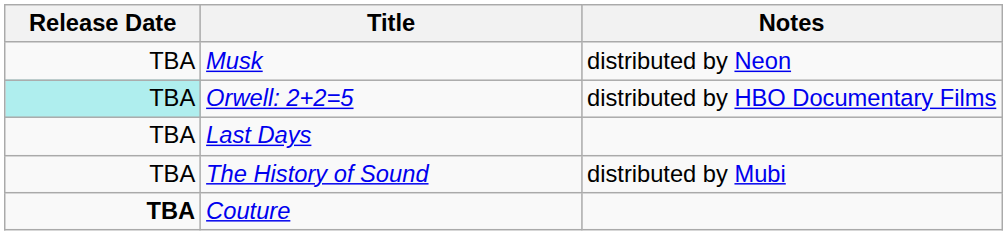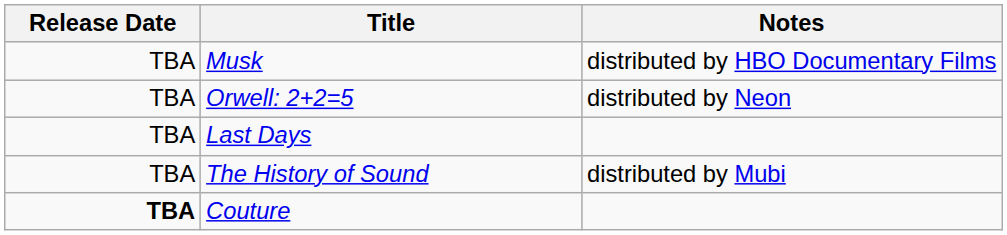 <table class="wikitable sortable">
 <tr>
 <th style="width:125px;">Release Date</th>
 <th style="width:250px;">Title</th>
 <th>Notes</th>
 </tr>
 <tr>
 <td style="text-align:right;">TBA</td>
 <td><em><a href='#'>Musk</a></em></td>
-<td>distributed by <a href='#'>Neon</a></td>
+<td>distributed by <a href='#'>HBO Documentary Films</a></td>
 </tr>
 <tr>
-<td style="background: paleturquoise; text-align:right;">TBA</td>
+<td style="text-align:right;">TBA</td>
 <td><em><a href='#'>Orwell: 2+2=5</a></em></td>
-<td>distributed by <a href='#'>HBO Documentary Films</a></td>
+<td>distributed by <a href='#'>Neon</a></td>
 </tr>
 <tr>
 <td style="text-align:right;">TBA</td>
 <td><em><a href='#'>Last Days</a></em></td>
 <td></td>
 </tr>
 <tr>
 <td style="text-align:right;">TBA</td>
 <td><em><a href='#'>The History of Sound</a></em></td>
 <td>distributed by <a href='#'>Mubi</a></td>
 </tr>
 <tr>
 <td style="text-align:right;"><strong>TBA</strong></td>
 <td><em><a href='#'>Couture</a></em></td>
 <td></td>
 </tr>
 </table>
